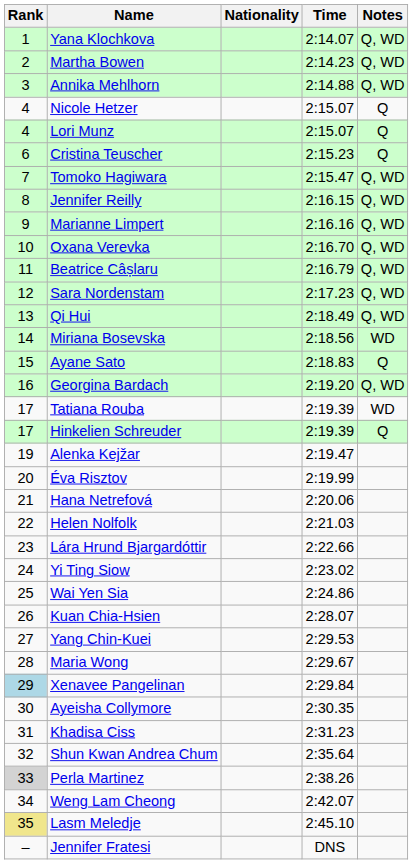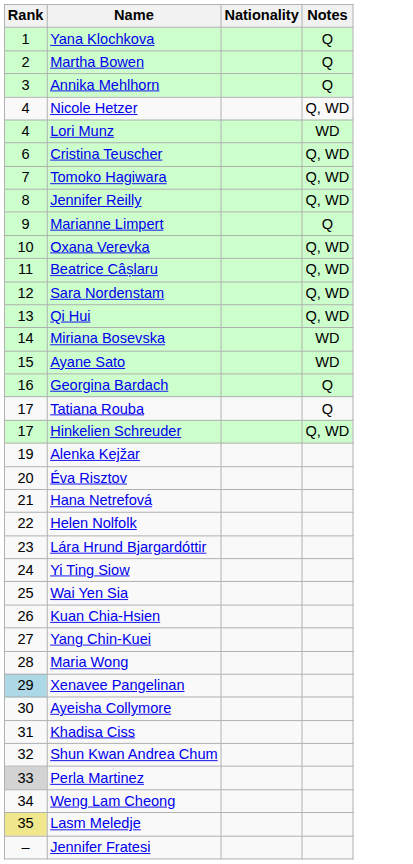 <table class="wikitable sortable" style="text-align:center">
 <tr>
 <th>Rank</th>
 <th>Name</th>
 <th>Nationality</th>
-<th>Time</th>
 <th>Notes</th>
 </tr>
 <tr bgcolor=ccffcc>
 <td>1</td>
 <td align=left><a href='#'>Yana Klochkova</a></td>
 <td align=left></td>
-<td>2:14.07</td>
-<td>Q, WD</td>
+<td>Q</td>
 </tr>
 <tr bgcolor=ccffcc>
 <td>2</td>
 <td align=left><a href='#'>Martha Bowen</a></td>
 <td align=left></td>
-<td>2:14.23</td>
-<td>Q, WD</td>
+<td>Q</td>
 </tr>
 <tr bgcolor=ccffcc>
 <td>3</td>
 <td align=left><a href='#'>Annika Mehlhorn</a></td>
 <td align=left></td>
-<td>2:14.88</td>
-<td>Q, WD</td>
+<td>Q</td>
 </tr>
 <tr>
 <td>4</td>
 <td align=left><a href='#'>Nicole Hetzer</a></td>
 <td align=left></td>
-<td>2:15.07</td>
-<td>Q</td>
+<td>Q, WD</td>
 </tr>
 <tr bgcolor=ccffcc>
 <td>4</td>
 <td align=left><a href='#'>Lori Munz</a></td>
 <td align=left></td>
-<td>2:15.07</td>
-<td>Q</td>
+<td>WD</td>
 </tr>
 <tr bgcolor=ccffcc>
 <td>6</td>
 <td align=left><a href='#'>Cristina Teuscher</a></td>
 <td align=left></td>
-<td>2:15.23</td>
-<td>Q</td>
+<td>Q, WD</td>
 </tr>
 <tr bgcolor=ccffcc>
 <td>7</td>
 <td align=left><a href='#'>Tomoko Hagiwara</a></td>
 <td align=left></td>
-<td>2:15.47</td>
 <td>Q, WD</td>
 </tr>
 <tr bgcolor=ccffcc>
 <td>8</td>
 <td align=left><a href='#'>Jennifer Reilly</a></td>
 <td align=left></td>
-<td>2:16.15</td>
 <td>Q, WD</td>
 </tr>
 <tr bgcolor=ccffcc>
 <td>9</td>
 <td align=left><a href='#'>Marianne Limpert</a></td>
 <td align=left></td>
-<td>2:16.16</td>
-<td>Q, WD</td>
+<td>Q</td>
 </tr>
 <tr bgcolor=ccffcc>
 <td>10</td>
 <td align=left><a href='#'>Oxana Verevka</a></td>
 <td align=left></td>
-<td>2:16.70</td>
 <td>Q, WD</td>
 </tr>
 <tr bgcolor=ccffcc>
 <td>11</td>
 <td align=left><a href='#'>Beatrice Câșlaru</a></td>
 <td align=left></td>
-<td>2:16.79</td>
 <td>Q, WD</td>
 </tr>
 <tr bgcolor=ccffcc>
 <td>12</td>
 <td align=left><a href='#'>Sara Nordenstam</a></td>
 <td align=left></td>
-<td>2:17.23</td>
 <td>Q, WD</td>
 </tr>
 <tr bgcolor=ccffcc>
 <td>13</td>
 <td align=left><a href='#'>Qi Hui</a></td>
 <td align=left></td>
-<td>2:18.49</td>
 <td>Q, WD</td>
 </tr>
 <tr bgcolor=ccffcc>
 <td>14</td>
 <td align=left><a href='#'>Miriana Bosevska</a></td>
 <td align=left></td>
-<td>2:18.56</td>
 <td>WD</td>
 </tr>
 <tr bgcolor=ccffcc>
 <td>15</td>
 <td align=left><a href='#'>Ayane Sato</a></td>
 <td align=left></td>
-<td>2:18.83</td>
-<td>Q</td>
+<td>WD</td>
 </tr>
 <tr bgcolor=ccffcc>
 <td>16</td>
 <td align=left><a href='#'>Georgina Bardach</a></td>
 <td align=left></td>
-<td>2:19.20</td>
-<td>Q, WD</td>
+<td>Q</td>
 </tr>
 <tr>
 <td>17</td>
 <td align=left><a href='#'>Tatiana Rouba</a></td>
 <td align=left></td>
-<td>2:19.39</td>
-<td>WD</td>
+<td>Q</td>
 </tr>
 <tr bgcolor=ccffcc>
 <td>17</td>
 <td align=left><a href='#'>Hinkelien Schreuder</a></td>
 <td align=left></td>
-<td>2:19.39</td>
-<td>Q</td>
+<td>Q, WD</td>
 </tr>
 <tr>
 <td>19</td>
 <td align=left><a href='#'>Alenka Kejžar</a></td>
 <td align=left></td>
-<td>2:19.47</td>
 <td></td>
 </tr>
 <tr>
 <td>20</td>
 <td align=left><a href='#'>Éva Risztov</a></td>
 <td align=left></td>
-<td>2:19.99</td>
 <td></td>
 </tr>
 <tr>
 <td>21</td>
 <td align=left><a href='#'>Hana Netrefová</a></td>
 <td align=left></td>
-<td>2:20.06</td>
 <td></td>
 </tr>
 <tr>
 <td>22</td>
 <td align=left><a href='#'>Helen Nolfolk</a></td>
 <td align=left></td>
-<td>2:21.03</td>
 <td></td>
 </tr>
 <tr>
 <td>23</td>
 <td align=left><a href='#'>Lára Hrund Bjargardóttir</a></td>
 <td align=left></td>
-<td>2:22.66</td>
 <td></td>
 </tr>
 <tr>
 <td>24</td>
 <td align=left><a href='#'>Yi Ting Siow</a></td>
 <td align=left></td>
-<td>2:23.02</td>
 <td></td>
 </tr>
 <tr>
 <td>25</td>
 <td align=left><a href='#'>Wai Yen Sia</a></td>
 <td align=left></td>
-<td>2:24.86</td>
 <td></td>
 </tr>
 <tr>
 <td>26</td>
 <td align=left><a href='#'>Kuan Chia-Hsien</a></td>
 <td align=left></td>
-<td>2:28.07</td>
 <td></td>
 </tr>
 <tr>
 <td>27</td>
 <td align=left><a href='#'>Yang Chin-Kuei</a></td>
 <td align=left></td>
-<td>2:29.53</td>
 <td></td>
 </tr>
 <tr>
 <td>28</td>
 <td align=left><a href='#'>Maria Wong</a></td>
 <td align=left></td>
-<td>2:29.67</td>
 <td></td>
 </tr>
 <tr>
 <td style="background: lightblue;">29</td>
 <td align=left><a href='#'>Xenavee Pangelinan</a></td>
 <td align=left></td>
-<td>2:29.84</td>
 <td></td>
 </tr>
 <tr>
 <td>30</td>
 <td align=left><a href='#'>Ayeisha Collymore</a></td>
 <td align=left></td>
-<td>2:30.35</td>
 <td></td>
 </tr>
 <tr>
 <td>31</td>
 <td align=left><a href='#'>Khadisa Ciss</a></td>
 <td align=left></td>
-<td>2:31.23</td>
 <td></td>
 </tr>
 <tr>
 <td>32</td>
 <td align=left><a href='#'>Shun Kwan Andrea Chum</a></td>
 <td align=left></td>
-<td>2:35.64</td>
 <td></td>
 </tr>
 <tr>
 <td style="background: lightgrey;">33</td>
 <td align=left><a href='#'>Perla Martinez</a></td>
 <td align=left></td>
-<td>2:38.26</td>
 <td></td>
 </tr>
 <tr>
 <td>34</td>
 <td align=left><a href='#'>Weng Lam Cheong</a></td>
 <td align=left></td>
-<td>2:42.07</td>
 <td></td>
 </tr>
 <tr>
 <td style="background: khaki;">35</td>
 <td align=left><a href='#'>Lasm Meledje</a></td>
 <td align=left></td>
-<td>2:45.10</td>
 <td></td>
 </tr>
 <tr>
 <td>–</td>
 <td align=left><a href='#'>Jennifer Fratesi</a></td>
 <td align=left></td>
-<td>DNS</td>
 <td></td>
 </tr>
 </table>
